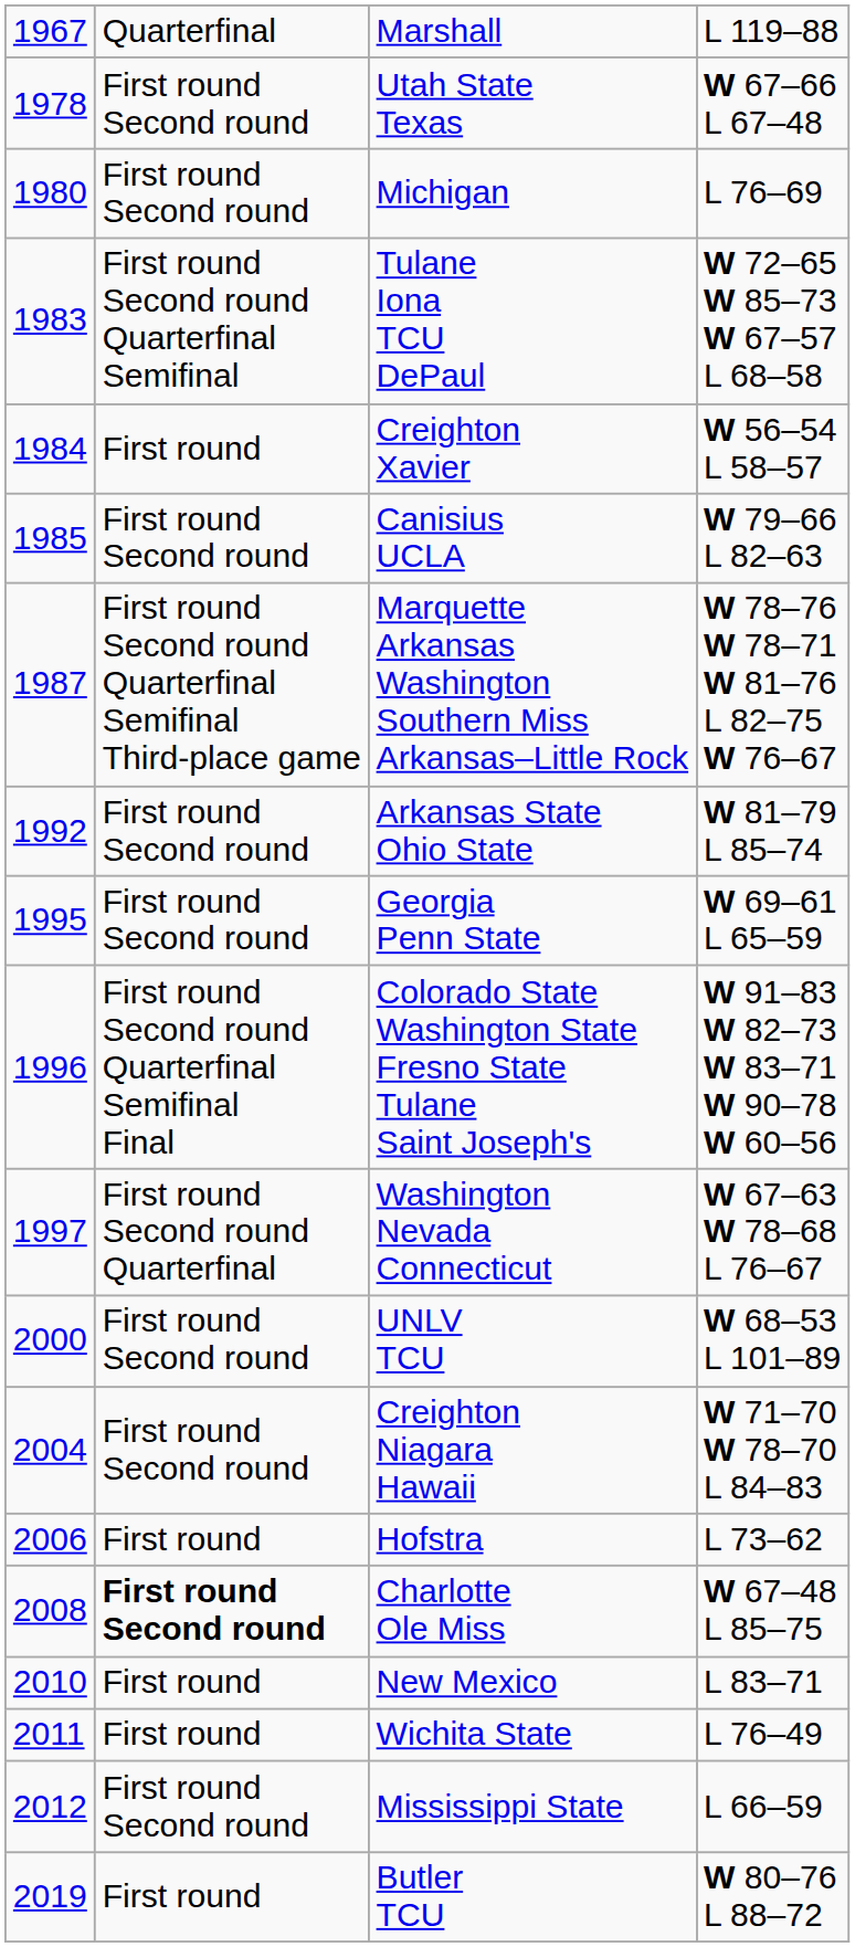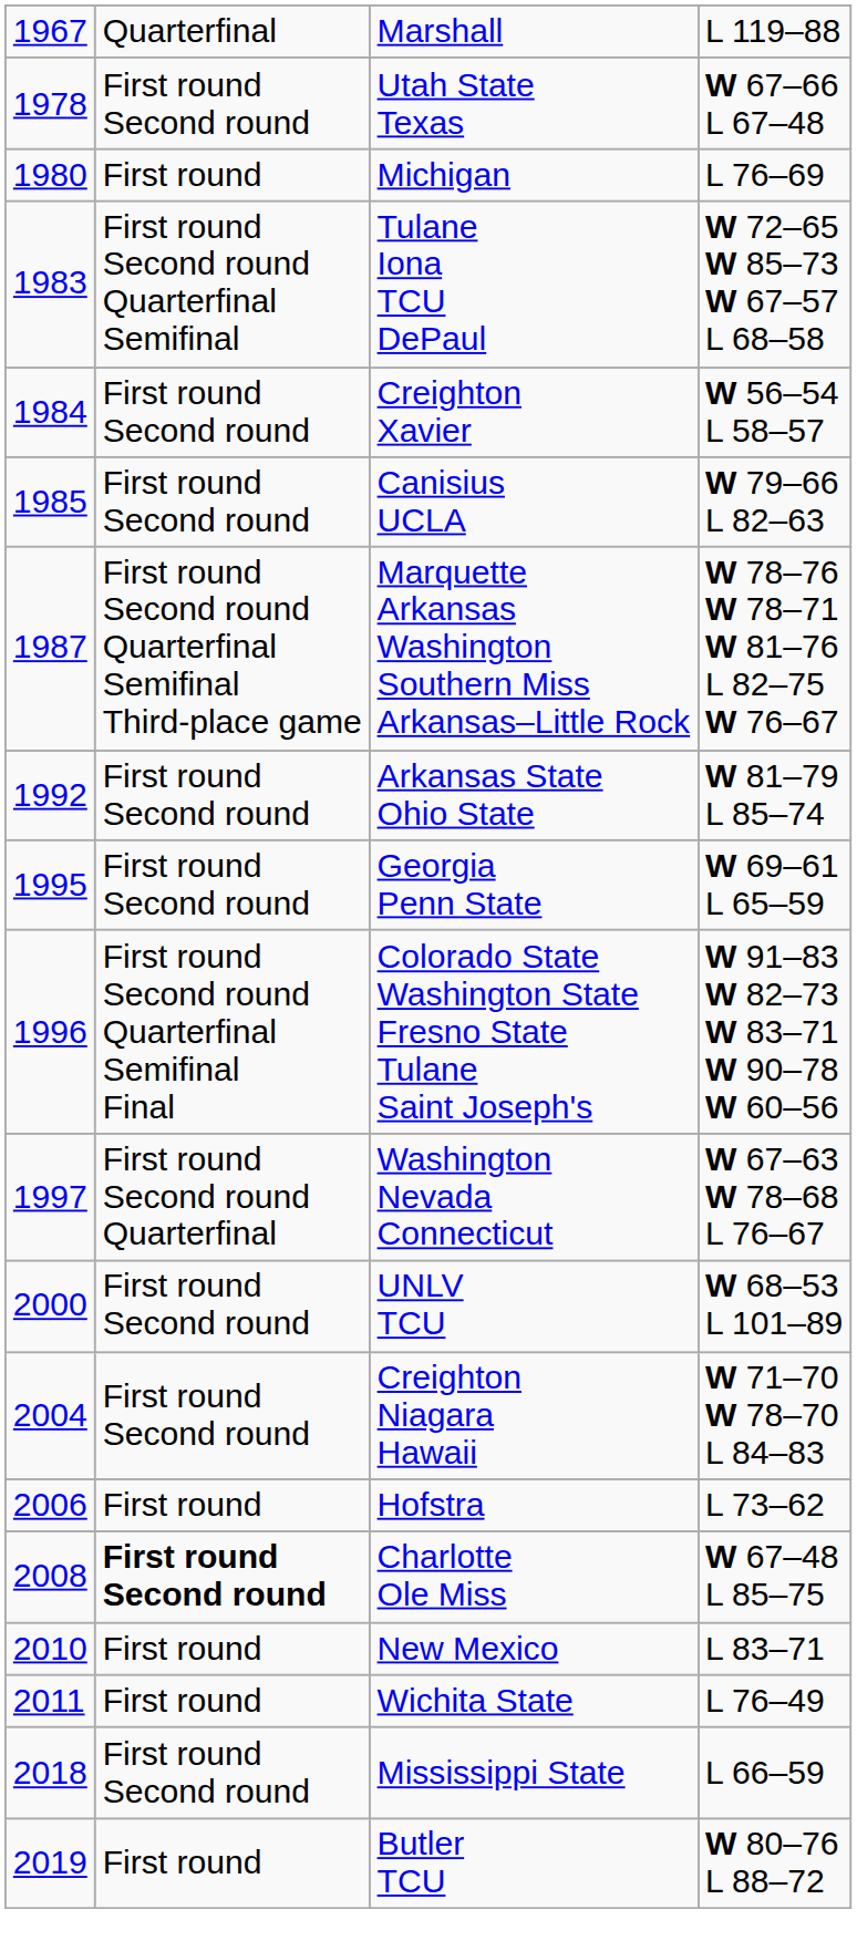 <table class=wikitable>
 <tr>
 <td><a href='#'>1967</a></td>
 <td>Quarterfinal</td>
 <td><a href='#'>Marshall</a></td>
 <td>L 119–88</td>
 </tr>
 <tr>
 <td><a href='#'>1978</a></td>
 <td>First round<br>Second round</td>
 <td><a href='#'>Utah State</a> <br> <a href='#'>Texas</a></td>
 <td><strong>W</strong> 67–66 <br> L 67–48</td>
 </tr>
 <tr>
 <td><a href='#'>1980</a></td>
-<td>First round<br>Second round</td>
+<td>First round</td>
 <td><a href='#'>Michigan</a></td>
 <td>L 76–69</td>
 </tr>
 <tr>
 <td><a href='#'>1983</a></td>
 <td>First round<br>Second round<br>Quarterfinal<br>Semifinal</td>
 <td><a href='#'>Tulane</a><br><a href='#'>Iona</a><br><a href='#'>TCU</a><br><a href='#'>DePaul</a></td>
 <td><strong>W</strong> 72–65<br><strong>W</strong> 85–73<br><strong>W</strong> 67–57<br>L 68–58</td>
 </tr>
 <tr>
 <td><a href='#'>1984</a></td>
-<td>First round</td>
+<td>First round<br>Second round</td>
 <td><a href='#'>Creighton</a><br><a href='#'>Xavier</a></td>
 <td><strong>W</strong> 56–54<br>L 58–57</td>
 </tr>
 <tr>
 <td><a href='#'>1985</a></td>
 <td>First round<br>Second round</td>
 <td><a href='#'>Canisius</a><br><a href='#'>UCLA</a></td>
 <td><strong>W</strong> 79–66<br>L 82–63</td>
 </tr>
 <tr>
 <td><a href='#'>1987</a></td>
 <td>First round<br>Second round<br>Quarterfinal<br>Semifinal<br>Third-place game</td>
 <td><a href='#'>Marquette</a><br><a href='#'>Arkansas</a><br><a href='#'>Washington</a><br><a href='#'>Southern Miss</a><br><a href='#'>Arkansas–Little Rock</a></td>
 <td><strong>W</strong> 78–76<br><strong>W</strong> 78–71<br><strong>W</strong> 81–76<br>L 82–75<br><strong>W</strong> 76–67</td>
 </tr>
 <tr>
 <td><a href='#'>1992</a></td>
 <td>First round<br>Second round</td>
 <td><a href='#'>Arkansas State</a><br><a href='#'>Ohio State</a></td>
 <td><strong>W</strong> 81–79<br>L 85–74</td>
 </tr>
 <tr>
 <td><a href='#'>1995</a></td>
 <td>First round<br>Second round</td>
 <td><a href='#'>Georgia</a><br><a href='#'>Penn State</a></td>
 <td><strong>W</strong> 69–61<br>L 65–59</td>
 </tr>
 <tr>
 <td><a href='#'>1996</a></td>
 <td>First round<br>Second round<br>Quarterfinal<br>Semifinal<br>Final</td>
 <td><a href='#'>Colorado State</a><br><a href='#'>Washington State</a><br><a href='#'>Fresno State</a><br><a href='#'>Tulane</a><br><a href='#'>Saint Joseph's</a></td>
 <td><strong>W</strong> 91–83<br><strong>W</strong> 82–73<br><strong>W</strong> 83–71<br><strong>W</strong> 90–78<br><strong>W</strong> 60–56</td>
 </tr>
 <tr>
 <td><a href='#'>1997</a></td>
 <td>First round<br>Second round<br>Quarterfinal</td>
 <td><a href='#'>Washington</a><br><a href='#'>Nevada</a><br><a href='#'>Connecticut</a></td>
 <td><strong>W</strong> 67–63<br><strong>W</strong> 78–68<br>L 76–67</td>
 </tr>
 <tr>
 <td><a href='#'>2000</a></td>
 <td>First round<br>Second round</td>
 <td><a href='#'>UNLV</a><br><a href='#'>TCU</a></td>
 <td><strong>W</strong> 68–53<br>L 101–89</td>
 </tr>
 <tr>
 <td><a href='#'>2004</a></td>
 <td>First round<br>Second round</td>
 <td><a href='#'>Creighton</a><br><a href='#'>Niagara</a><br><a href='#'>Hawaii</a></td>
 <td><strong>W</strong> 71–70<br><strong>W</strong> 78–70<br>L 84–83</td>
 </tr>
 <tr>
 <td><a href='#'>2006</a></td>
 <td>First round</td>
 <td><a href='#'>Hofstra</a></td>
 <td>L 73–62</td>
 </tr>
 <tr>
 <td><a href='#'>2008</a></td>
 <td><strong>First round<br>Second round</strong></td>
 <td><a href='#'>Charlotte</a><br><a href='#'>Ole Miss</a></td>
 <td><strong>W</strong> 67–48<br>L 85–75 </td>
 </tr>
 <tr>
 <td><a href='#'>2010</a></td>
 <td>First round</td>
 <td><a href='#'>New Mexico</a></td>
 <td>L 83–71</td>
 </tr>
 <tr>
 <td><a href='#'>2011</a></td>
 <td>First round</td>
 <td><a href='#'>Wichita State</a></td>
 <td>L 76–49</td>
 </tr>
 <tr>
-<td><a href='#'>2012</a></td>
+<td><a href='#'>2018</a></td>
 <td>First round<br>Second round</td>
 <td><a href='#'>Mississippi State</a></td>
 <td>L 66–59</td>
 </tr>
 <tr>
 <td><a href='#'>2019</a></td>
 <td>First round</td>
 <td><a href='#'>Butler</a> <br> <a href='#'>TCU</a></td>
 <td><strong>W</strong> 80–76<br>L 88–72</td>
 </tr>
 </table>
